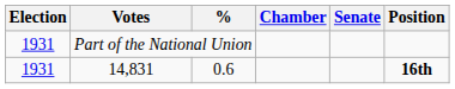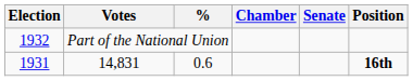 <table class=wikitable style=text-align:center>
 <tr>
 <th>Election</th>
 <th>Votes</th>
 <th>%</th>
 <th><a href='#'>Chamber</a></th>
 <th><a href='#'>Senate</a></th>
 <th>Position</th>
 </tr>
 <tr>
-<td><a href='#'>1931</a></td>
+<td><a href='#'>1932</a></td>
 <td colspan=2><em>Part of the National Union</em></td>
 <td></td>
 <td></td>
 <td></td>
 </tr>
 <tr>
 <td><a href='#'>1931</a></td>
 <td>14,831</td>
 <td>0.6</td>
 <td></td>
 <td></td>
 <td><strong>16th</strong></td>
 </tr>
 </table>
